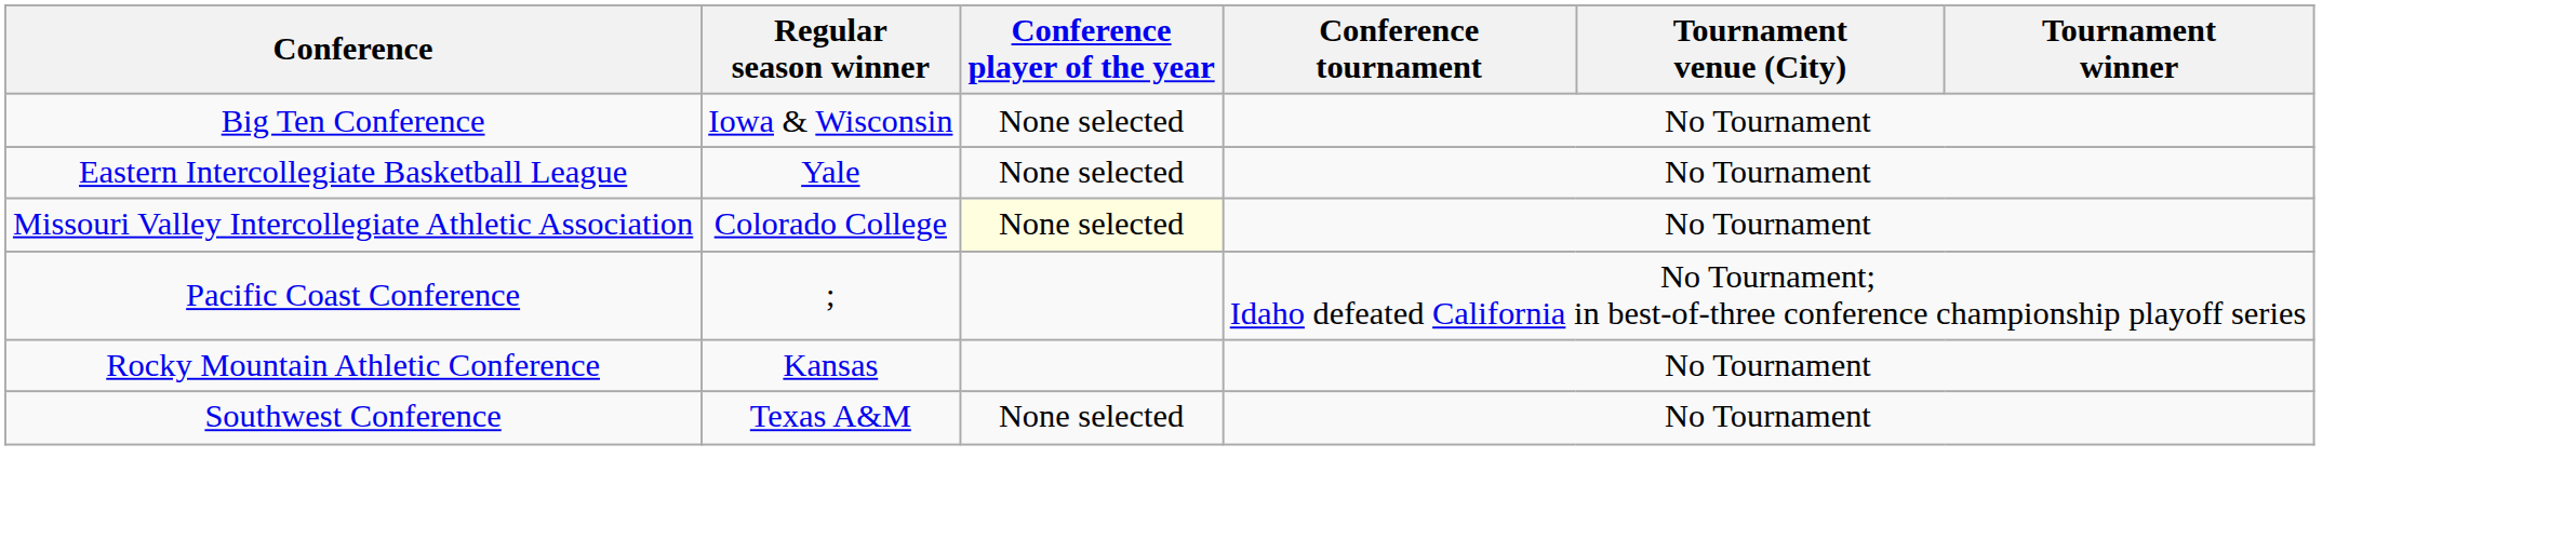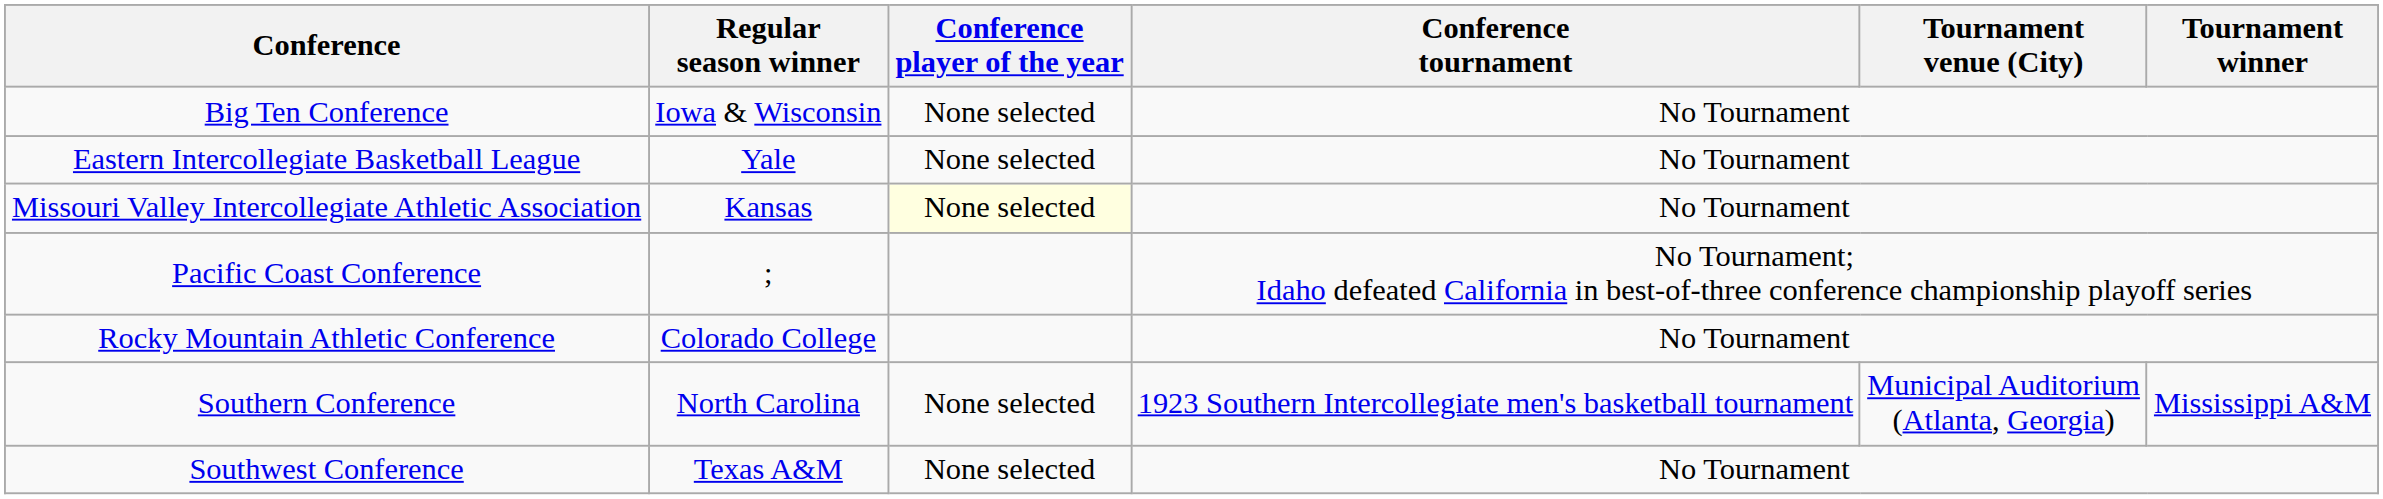 <table class="wikitable" style="text-align:center;">
 <tr>
 <th>Conference</th>
 <th>Regular <br> season winner</th>
 <th><a href='#'>Conference <br> player of the year</a></th>
 <th>Conference <br> tournament</th>
 <th>Tournament <br> venue (City)</th>
 <th>Tournament <br> winner</th>
 </tr>
 <tr>
 <td><a href='#'>Big Ten Conference</a></td>
 <td><a href='#'>Iowa</a> & <a href='#'>Wisconsin</a></td>
 <td>None selected</td>
 <td colspan=3>No Tournament</td>
 </tr>
 <tr>
 <td><a href='#'>Eastern Intercollegiate Basketball League</a></td>
 <td><a href='#'>Yale</a></td>
 <td>None selected</td>
 <td colspan=3>No Tournament</td>
 </tr>
 <tr>
 <td><a href='#'>Missouri Valley Intercollegiate Athletic Association</a></td>
-<td><a href='#'>Colorado College</a></td>
+<td><a href='#'>Kansas</a></td>
 <td style="background: lightyellow;">None selected</td>
 <td colspan=3>No Tournament</td>
 </tr>
 <tr>
 <td><a href='#'>Pacific Coast Conference</a></td>
 <td>;<br></td>
 <td></td>
 <td colspan=3>No Tournament;<br><a href='#'>Idaho</a> defeated <a href='#'>California</a> in best-of-three conference championship playoff series</td>
 </tr>
 <tr>
 <td><a href='#'>Rocky Mountain Athletic Conference</a></td>
-<td><a href='#'>Kansas</a></td>
+<td><a href='#'>Colorado College</a></td>
 <td></td>
 <td colspan=3>No Tournament</td>
+</tr>
+<tr>
+<td><a href='#'>Southern Conference</a></td>
+<td><a href='#'>North Carolina</a></td>
+<td>None selected</td>
+<td><a href='#'>1923 Southern Intercollegiate men's basketball tournament</a> </td>
+<td><a href='#'>Municipal Auditorium</a><br>(<a href='#'>Atlanta</a>, <a href='#'>Georgia</a>)</td>
+<td><a href='#'>Mississippi A&M</a></td>
 </tr>
 <tr>
 <td><a href='#'>Southwest Conference</a></td>
 <td><a href='#'>Texas A&M</a></td>
 <td>None selected</td>
 <td colspan=3>No Tournament</td>
 </tr>
 </table>
